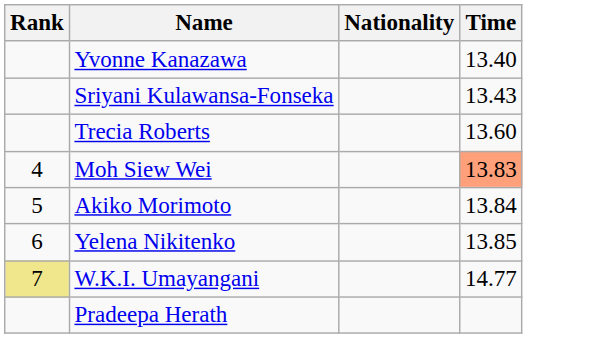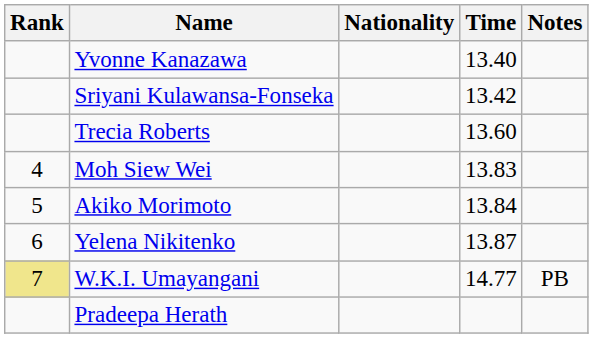 <table class="wikitable sortable" style="text-align:center">
 <tr>
 <th>Rank</th>
 <th>Name</th>
 <th>Nationality</th>
 <th>Time</th>
+<th>Notes</th>
 </tr>
 <tr>
 <td></td>
 <td align=left><a href='#'>Yvonne Kanazawa</a></td>
 <td align=left></td>
 <td>13.40</td>
+<td></td>
 </tr>
 <tr>
 <td></td>
 <td align=left><a href='#'>Sriyani Kulawansa-Fonseka</a></td>
 <td align=left></td>
-<td>13.43</td>
+<td>13.42</td>
+<td></td>
 </tr>
 <tr>
 <td></td>
 <td align=left><a href='#'>Trecia Roberts</a></td>
 <td align=left></td>
 <td>13.60</td>
+<td></td>
 </tr>
 <tr>
 <td>4</td>
 <td align=left><a href='#'>Moh Siew Wei</a></td>
 <td align=left></td>
-<td style="background: lightsalmon;">13.83</td>
+<td>13.83</td>
+<td></td>
 </tr>
 <tr>
 <td>5</td>
 <td align=left><a href='#'>Akiko Morimoto</a></td>
 <td align=left></td>
 <td>13.84</td>
+<td></td>
 </tr>
 <tr>
 <td>6</td>
 <td align=left><a href='#'>Yelena Nikitenko</a></td>
 <td align=left></td>
-<td>13.85</td>
+<td>13.87</td>
+<td></td>
 </tr>
 <tr>
 <td style="background: khaki;">7</td>
 <td align=left><a href='#'>W.K.I. Umayangani</a></td>
 <td align=left></td>
 <td>14.77</td>
+<td>PB</td>
 </tr>
 <tr>
 <td></td>
 <td align=left><a href='#'>Pradeepa Herath</a></td>
 <td align=left></td>
 <td></td>
+<td></td>
 </tr>
 </table>
